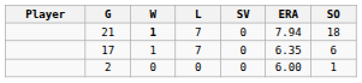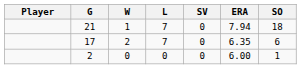 <table class="wikitable sortable">
 <tr>
 <th bgcolor="#DDDDFF" width="16%">Player</th>
 <th bgcolor="#DDDDFF" width="9%">G</th>
 <th bgcolor="#DDDDFF" width="9%">W</th>
 <th bgcolor="#DDDDFF" width="9%">L</th>
 <th bgcolor="#DDDDFF" width="9%">SV</th>
 <th bgcolor="#DDDDFF" width="9%">ERA</th>
 <th bgcolor="#DDDDFF" width="9%">SO</th>
 </tr>
 <tr align="center">
 <td></td>
 <td>21</td>
-<td><strong>1</strong></td>
+<td>1</td>
 <td>7</td>
 <td>0</td>
 <td>7.94</td>
 <td>18</td>
 </tr>
 <tr align="center">
 <td></td>
 <td>17</td>
-<td>1</td>
+<td>2</td>
 <td>7</td>
 <td>0</td>
 <td>6.35</td>
 <td>6</td>
 </tr>
 <tr align="center">
 <td></td>
 <td>2</td>
 <td>0</td>
 <td>0</td>
 <td>0</td>
 <td>6.00</td>
 <td>1</td>
 </tr>
 </table>
